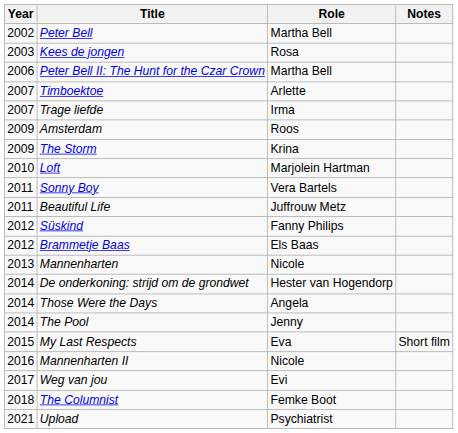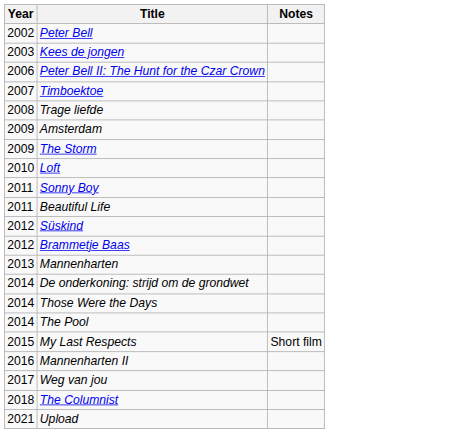 <table class="wikitable sortable">
 <tr>
 <th>Year</th>
 <th>Title</th>
-<th>Role</th>
 <th class="unsortable">Notes</th>
 </tr>
 <tr>
 <td>2002</td>
 <td><em><a href='#'>Peter Bell</a></em></td>
-<td>Martha Bell</td>
 <td></td>
 </tr>
 <tr>
 <td>2003</td>
 <td><em><a href='#'>Kees de jongen</a></em></td>
-<td>Rosa</td>
 <td></td>
 </tr>
 <tr>
 <td>2006</td>
 <td><em><a href='#'>Peter Bell II: The Hunt for the Czar Crown</a></em></td>
-<td>Martha Bell</td>
 <td></td>
 </tr>
 <tr>
 <td>2007</td>
 <td><em><a href='#'>Timboektoe</a></em></td>
-<td>Arlette</td>
 <td></td>
 </tr>
 <tr>
-<td>2007</td>
+<td>2008</td>
 <td><em>Trage liefde</em></td>
-<td>Irma</td>
 <td></td>
 </tr>
 <tr>
 <td>2009</td>
 <td><em>Amsterdam</em></td>
-<td>Roos</td>
 <td></td>
 </tr>
 <tr>
 <td>2009</td>
 <td><em><a href='#'>The Storm</a></em></td>
-<td>Krina</td>
 <td></td>
 </tr>
 <tr>
 <td>2010</td>
 <td><em><a href='#'>Loft</a></em></td>
-<td>Marjolein Hartman</td>
 <td></td>
 </tr>
 <tr>
 <td>2011</td>
 <td><em><a href='#'>Sonny Boy</a></em></td>
-<td>Vera Bartels</td>
 <td></td>
 </tr>
 <tr>
 <td>2011</td>
 <td><em>Beautiful Life</em></td>
-<td>Juffrouw Metz</td>
 <td></td>
 </tr>
 <tr>
 <td>2012</td>
 <td><em><a href='#'>Süskind</a></em></td>
-<td>Fanny Philips</td>
 <td></td>
 </tr>
 <tr>
 <td>2012</td>
 <td><em><a href='#'>Brammetje Baas</a></em></td>
-<td>Els Baas</td>
 <td></td>
 </tr>
 <tr>
 <td>2013</td>
 <td><em>Mannenharten</em></td>
-<td>Nicole</td>
 <td></td>
 </tr>
 <tr>
 <td>2014</td>
 <td><em>De onderkoning: strijd om de grondwet</em></td>
-<td>Hester van Hogendorp</td>
 <td></td>
 </tr>
 <tr>
 <td>2014</td>
 <td><em>Those Were the Days</em></td>
-<td>Angela</td>
 <td></td>
 </tr>
 <tr>
 <td>2014</td>
 <td><em>The Pool</em></td>
-<td>Jenny</td>
 <td></td>
 </tr>
 <tr>
 <td>2015</td>
 <td><em>My Last Respects</em></td>
-<td>Eva</td>
 <td>Short film</td>
 </tr>
 <tr>
 <td>2016</td>
 <td><em>Mannenharten II</em></td>
-<td>Nicole</td>
 <td></td>
 </tr>
 <tr>
 <td>2017</td>
 <td><em>Weg van jou</em></td>
-<td>Evi</td>
 <td></td>
 </tr>
 <tr>
 <td>2018</td>
 <td><em><a href='#'>The Columnist</a></em></td>
-<td>Femke Boot</td>
 <td></td>
 </tr>
 <tr>
 <td>2021</td>
 <td><em>Upload</em></td>
-<td>Psychiatrist</td>
 <td></td>
 </tr>
 </table>
